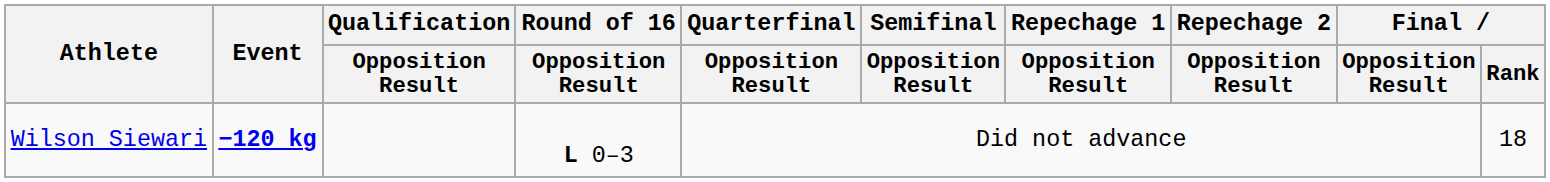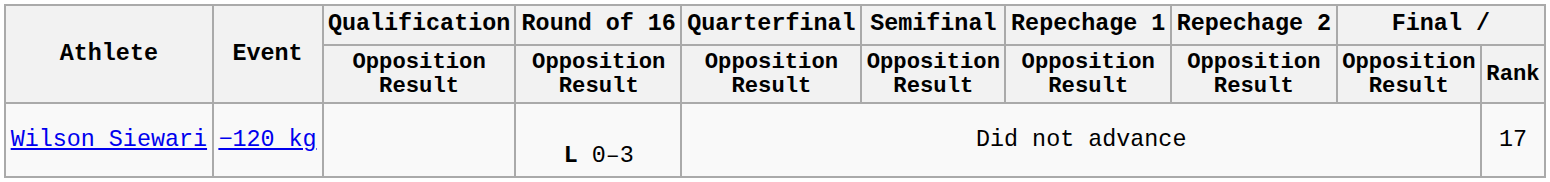 <table class="wikitable" style="font-size:90%">
 <tr>
 <th rowspan="2">Athlete</th>
 <th rowspan="2">Event</th>
 <th>Qualification</th>
 <th>Round of 16</th>
 <th>Quarterfinal</th>
 <th>Semifinal</th>
 <th>Repechage 1</th>
 <th>Repechage 2</th>
 <th colspan=2>Final / </th>
 </tr>
 <tr style="font-size: 95%">
 <th>Opposition<br>Result</th>
 <th>Opposition<br>Result</th>
 <th>Opposition<br>Result</th>
 <th>Opposition<br>Result</th>
 <th>Opposition<br>Result</th>
 <th>Opposition<br>Result</th>
 <th>Opposition<br>Result</th>
 <th>Rank</th>
 </tr>
 <tr align=center>
 <td align=left><a href='#'>Wilson Siewari</a></td>
-<td align=left><strong><a href='#'>−120 kg</a></strong></td>
+<td align=left><a href='#'>−120 kg</a></td>
 <td></td>
 <td><br><strong>L</strong> 0–3 <sup></sup></td>
 <td colspan=5>Did not advance</td>
-<td>18</td>
+<td>17</td>
 </tr>
 </table>
